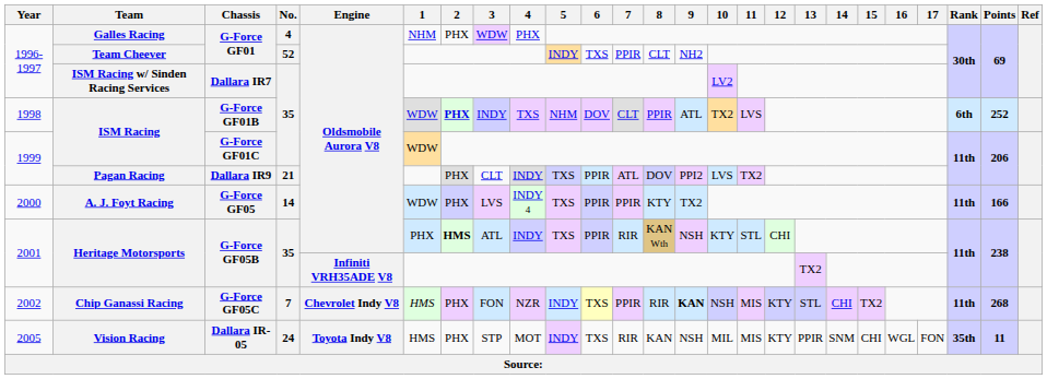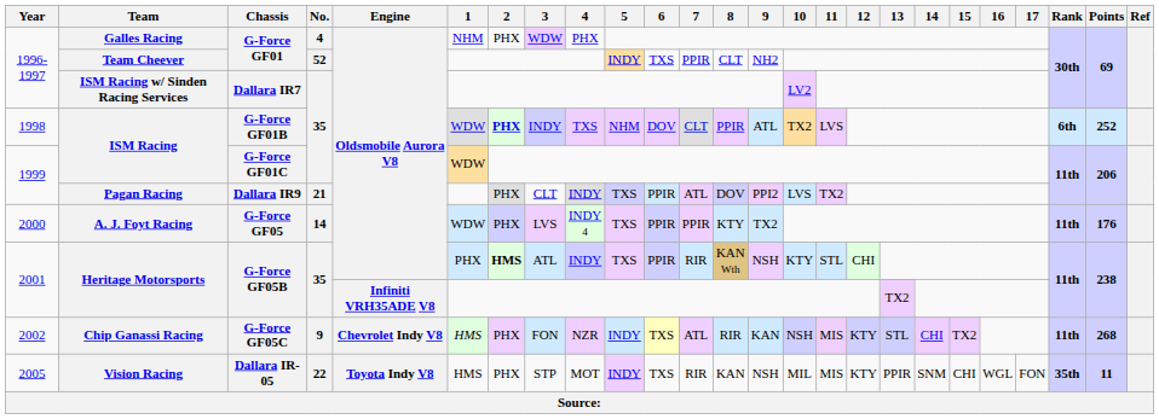 <table class="wikitable" style="text-align:center; font-size:90%">
 <tr>
 <th>Year</th>
 <th>Team</th>
 <th>Chassis</th>
 <th>No.</th>
 <th>Engine</th>
 <th>1</th>
 <th>2</th>
 <th>3</th>
 <th>4</th>
 <th>5</th>
 <th>6</th>
 <th>7</th>
 <th>8</th>
 <th>9</th>
 <th>10</th>
 <th>11</th>
 <th>12</th>
 <th>13</th>
 <th>14</th>
 <th>15</th>
 <th>16</th>
 <th>17</th>
 <th>Rank</th>
 <th>Points</th>
 <th>Ref</th>
 </tr>
 <tr>
 <td rowspan=3><a href='#'>1996-1997</a></td>
 <th><a href='#'>Galles Racing</a></th>
 <th rowspan=2><a href='#'>G-Force</a> GF01</th>
 <th>4</th>
 <th rowspan=8><a href='#'>Oldsmobile</a> <a href='#'>Aurora</a> <a href='#'>V8</a></th>
 <td><a href='#'>NHM</a></td>
 <td>PHX</td>
 <td style="background:#EFCFFF;"><a href='#'>WDW</a><br></td>
 <td><a href='#'>PHX</a></td>
 <td colspan=13></td>
 <td rowspan=3 style="background:#CFCFFF;"><strong>30th</strong></td>
 <td rowspan=3 style="background:#CFCFFF;"><strong>69</strong></td>
 <th rowspan=3></th>
 </tr>
 <tr>
 <th><a href='#'>Team Cheever</a></th>
 <th>52</th>
 <td colspan=4></td>
 <td style="background:#FFDF9F;"><a href='#'>INDY</a><br></td>
 <td><a href='#'>TXS</a></td>
 <td><a href='#'>PPIR</a></td>
 <td><a href='#'>CLT</a></td>
 <td><a href='#'>NH2</a></td>
 <td colspan=8></td>
 </tr>
 <tr>
 <th><a href='#'>ISM Racing</a> w/ Sinden Racing Services</th>
 <th><a href='#'>Dallara</a> IR7</th>
 <th rowspan=3>35</th>
 <td colspan=9></td>
 <td style="background:#EFCFFF;"><a href='#'>LV2</a><br></td>
 <td colspan=7></td>
 </tr>
 <tr>
 <td><a href='#'>1998</a></td>
 <th rowspan=2><a href='#'>ISM Racing</a></th>
 <th><a href='#'>G-Force</a> GF01B</th>
 <td style="background:#DFDFDF;"><a href='#'>WDW</a><br></td>
 <td style="background:#DFFFDF;"><strong><a href='#'>PHX</a></strong><br></td>
 <td style="background:#CFCFFF;"><a href='#'>INDY</a><br></td>
 <td style="background:#EFCFFF;"><a href='#'>TXS</a><br></td>
 <td style="background:#EFCFFF;"><a href='#'>NHM</a><br></td>
 <td style="background:#EFCFFF;"><a href='#'>DOV</a><br></td>
 <td style="background:#DFDFDF;"><a href='#'>CLT</a><br></td>
 <td style="background:#EFCFFF;"><a href='#'>PPIR</a><br></td>
 <td style="background:#CFEAFF;">ATL<br></td>
 <td style="background:#FFDF9F;">TX2<br></td>
 <td style="background:#EFCFFF;">LVS<br></td>
 <td colspan=6></td>
 <th style="background:#CFEAFF;"><strong>6th</strong></th>
 <th style="background:#CFEAFF;"><strong>252</strong></th>
 <th></th>
 </tr>
 <tr>
 <td rowspan=2><a href='#'>1999</a></td>
 <th><a href='#'>G-Force</a> GF01C</th>
 <td style="background:#FFDF9F;">WDW<br></td>
 <td colspan=16></td>
 <th rowspan=2 style="background:#CFCFFF;"><strong>11th</strong></th>
 <th rowspan=2 style="background:#CFCFFF;"><strong>206</strong></th>
 <th rowspan=2></th>
 </tr>
 <tr>
 <th><a href='#'>Pagan Racing</a></th>
 <th><a href='#'>Dallara</a> IR9</th>
 <th>21</th>
 <td></td>
 <td style="background:#DFDFDF;">PHX<br></td>
 <td><a href='#'>CLT</a><br></td>
 <td style="background:#DFDFDF;"><a href='#'>INDY</a><br></td>
 <td style="background:#CFCFFF;">TXS<br></td>
 <td style="background:#CFEAFF;">PPIR<br></td>
 <td style="background:#EFCFFF;">ATL<br></td>
 <td style="background:#CFCFFF;">DOV<br></td>
 <td style="background:#EFCFFF;">PPI2<br></td>
 <td style="background:#CFEAFF;">LVS<br></td>
 <td style="background:#EFCFFF;">TX2<br></td>
 <td colspan=6></td>
 </tr>
 <tr>
 <td><a href='#'>2000</a></td>
 <th><a href='#'>A. J. Foyt Racing</a></th>
 <th><a href='#'>G-Force</a> GF05</th>
 <th>14</th>
 <td style="background:#CFEAFF;">WDW<br></td>
 <td style="background:#CFCFFF;">PHX<br></td>
 <td style="background:#EFCFFF;">LVS<br></td>
 <td style="background:#DFFFDF;"><a href='#'>INDY</a><br><small>4<br></small></td>
 <td style="background:#EFCFFF;">TXS<br></td>
 <td style="background:#CFCFFF;">PPIR<br></td>
 <td style="background:#EFCFFF;">PPIR<br></td>
 <td style="background:#CFEAFF;">KTY<br></td>
 <td style="background:#CFEAFF;">TX2<br></td>
 <td colspan=8></td>
 <th style="background:#CFCFFF;"><strong>11th</strong></th>
-<th style="background:#CFCFFF;"><strong>166</strong></th>
+<th style="background:#CFCFFF;"><strong>176</strong></th>
 <th></th>
 </tr>
 <tr>
 <td rowspan=2><a href='#'>2001</a></td>
 <th rowspan=2><a href='#'>Heritage Motorsports</a></th>
 <th rowspan=2><a href='#'>G-Force</a> GF05B</th>
 <th rowspan=2>35</th>
 <td style="background:#CFEAFF;">PHX<br></td>
 <td style="background:#DFFFDF;"><strong>HMS</strong><br></td>
 <td style="background:#CFEAFF;">ATL<br></td>
 <td style="background:#CFCFFF;"><a href='#'>INDY</a><br></td>
 <td style="background:#EFCFFF;">TXS<br></td>
 <td style="background:#CFCFFF;">PPIR<br></td>
 <td style="background:#CFEAFF;">RIR<br></td>
 <td style="background:#DFC484;">KAN<br><small>Wth</small></td>
 <td style="background:#EFCFFF;">NSH<br></td>
 <td style="background:#CFEAFF;">KTY<br></td>
 <td style="background:#CFEAFF;">STL<br></td>
 <td style="background:#DFFFDF;">CHI<br></td>
 <td colspan=5></td>
 <th rowspan=2 style="background:#CFCFFF;"><strong>11th</strong></th>
 <th rowspan=2 style="background:#CFCFFF;"><strong>238</strong></th>
 <th rowspan=2></th>
 </tr>
 <tr>
 <th><a href='#'>Infiniti</a> <a href='#'>VRH35ADE</a> <a href='#'>V8</a></th>
 <td colspan=12></td>
 <td style="background:#EFCFFF;">TX2<br></td>
 <td colspan=4></td>
 </tr>
 <tr>
 <td><a href='#'>2002</a></td>
 <th><a href='#'>Chip Ganassi Racing</a></th>
 <th><a href='#'>G-Force</a> GF05C</th>
-<th>7</th>
+<th>9</th>
 <th><a href='#'>Chevrolet</a> Indy <a href='#'>V8</a></th>
 <td style="background:#DFFFDF;"><em>HMS</em><br></td>
 <td style="background:#EFCFFF;">PHX<br></td>
 <td style="background:#CFEAFF;">FON<br></td>
 <td style="background:#EFCFFF;">NZR<br></td>
 <td style="background:#CFEAFF;"><a href='#'>INDY</a><br></td>
 <td style="background:#FFFFBF;">TXS<br></td>
-<td style="background:#EFCFFF;">PPIR<br></td>
+<td style="background:#EFCFFF;">ATL<br></td>
 <td style="background:#CFEAFF;">RIR<br></td>
-<td style="background:#CFEAFF;"><strong>KAN<br></strong></td>
+<td style="background:#CFEAFF;">KAN<br></td>
 <td style="background:#CFCFFF;">NSH<br></td>
 <td style="background:#EFCFFF;">MIS<br></td>
 <td style="background:#CFCFFF;">KTY<br></td>
 <td style="background:#CFCFFF;">STL<br></td>
 <td style="background:#EFCFFF;"><a href='#'>CHI</a><br></td>
 <td style="background:#EFCFFF;">TX2<br></td>
 <td colspan=2></td>
 <th style="background:#CFCFFF;"><strong>11th</strong></th>
 <th style="background:#CFCFFF;"><strong>268</strong></th>
 <th></th>
 </tr>
 <tr>
 <td><a href='#'>2005</a></td>
 <th><a href='#'>Vision Racing</a></th>
 <th><a href='#'>Dallara</a> IR-05</th>
-<th>24</th>
+<th>22</th>
 <th><a href='#'>Toyota</a> Indy <a href='#'>V8</a></th>
 <td>HMS</td>
 <td>PHX</td>
 <td>STP</td>
 <td>MOT</td>
 <td style="background:#EFCFFF;"><a href='#'>INDY</a><br></td>
 <td>TXS</td>
 <td>RIR</td>
 <td>KAN</td>
 <td>NSH</td>
 <td>MIL</td>
 <td>MIS</td>
 <td>KTY</td>
 <td>PPIR</td>
 <td>SNM</td>
 <td>CHI</td>
 <td>WGL</td>
 <td>FON</td>
 <th style="background:#CFCFFF;"><strong>35th</strong></th>
 <th style="background:#CFCFFF;"><strong>11</strong></th>
 <th></th>
 </tr>
 <tr>
 <th colspan=25>Source:</th>
 </tr>
 </table>
